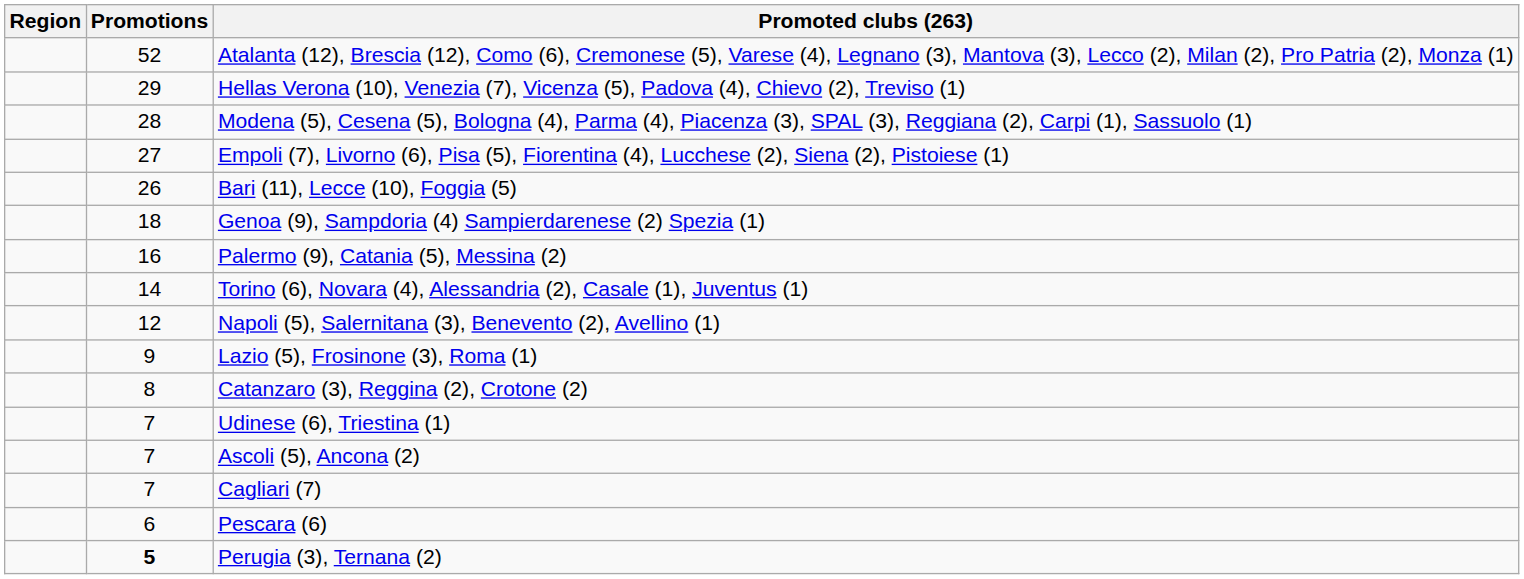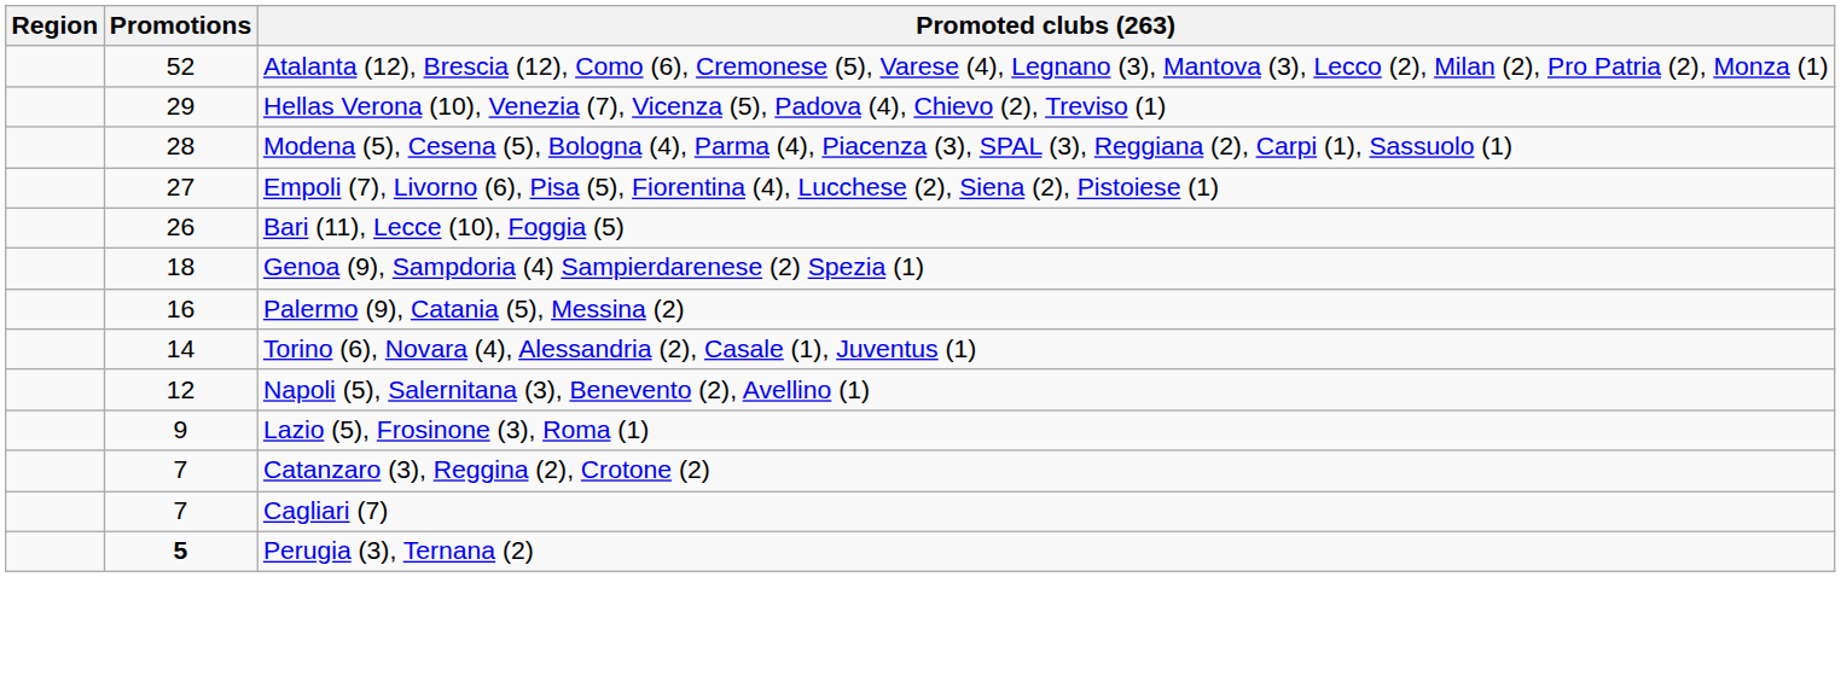 <table class="wikitable">
 <tr>
 <th>Region</th>
 <th>Promotions</th>
 <th>Promoted clubs (263)</th>
 </tr>
 <tr>
 <td></td>
 <td style="text-align: center;">52</td>
 <td><a href='#'>Atalanta</a> (12), <a href='#'>Brescia</a> (12), <a href='#'>Como</a> (6), <a href='#'>Cremonese</a> (5), <a href='#'>Varese</a> (4), <a href='#'>Legnano</a> (3), <a href='#'>Mantova</a> (3), <a href='#'>Lecco</a> (2), <a href='#'>Milan</a> (2), <a href='#'>Pro Patria</a> (2), <a href='#'>Monza</a> (1)</td>
 </tr>
 <tr>
 <td></td>
 <td style="text-align: center;">29</td>
 <td><a href='#'>Hellas Verona</a> (10), <a href='#'>Venezia</a> (7), <a href='#'>Vicenza</a> (5), <a href='#'>Padova</a> (4), <a href='#'>Chievo</a> (2), <a href='#'>Treviso</a> (1)</td>
 </tr>
 <tr>
 <td></td>
 <td style="text-align: center;">28</td>
 <td><a href='#'>Modena</a> (5), <a href='#'>Cesena</a> (5), <a href='#'>Bologna</a> (4), <a href='#'>Parma</a> (4), <a href='#'>Piacenza</a> (3), <a href='#'>SPAL</a> (3), <a href='#'>Reggiana</a> (2), <a href='#'>Carpi</a> (1), <a href='#'>Sassuolo</a> (1)</td>
 </tr>
 <tr>
 <td></td>
 <td style="text-align: center;">27</td>
 <td><a href='#'>Empoli</a> (7), <a href='#'>Livorno</a> (6), <a href='#'>Pisa</a> (5), <a href='#'>Fiorentina</a> (4), <a href='#'>Lucchese</a> (2), <a href='#'>Siena</a> (2), <a href='#'>Pistoiese</a> (1)</td>
 </tr>
 <tr>
 <td></td>
 <td style="text-align: center;">26</td>
 <td><a href='#'>Bari</a> (11), <a href='#'>Lecce</a> (10), <a href='#'>Foggia</a> (5)</td>
 </tr>
 <tr>
 <td></td>
 <td style="text-align: center;">18</td>
 <td><a href='#'>Genoa</a> (9), <a href='#'>Sampdoria</a> (4) <a href='#'>Sampierdarenese</a> (2) <a href='#'>Spezia</a> (1)</td>
 </tr>
 <tr>
 <td></td>
 <td style="text-align: center;">16</td>
 <td><a href='#'>Palermo</a> (9), <a href='#'>Catania</a> (5), <a href='#'>Messina</a> (2)</td>
 </tr>
 <tr>
 <td></td>
 <td style="text-align: center;">14</td>
 <td><a href='#'>Torino</a> (6), <a href='#'>Novara</a> (4), <a href='#'>Alessandria</a> (2), <a href='#'>Casale</a> (1), <a href='#'>Juventus</a> (1)</td>
 </tr>
 <tr>
 <td></td>
 <td style="text-align: center;">12</td>
 <td><a href='#'>Napoli</a> (5), <a href='#'>Salernitana</a> (3), <a href='#'>Benevento</a> (2), <a href='#'>Avellino</a> (1)</td>
 </tr>
 <tr>
 <td></td>
 <td style="text-align: center;">9</td>
 <td><a href='#'>Lazio</a> (5), <a href='#'>Frosinone</a> (3), <a href='#'>Roma</a> (1)</td>
 </tr>
 <tr>
 <td></td>
-<td style="text-align: center;">8</td>
+<td style="text-align: center;">7</td>
 <td><a href='#'>Catanzaro</a> (3), <a href='#'>Reggina</a> (2), <a href='#'>Crotone</a> (2)</td>
-</tr>
-<tr>
-<td></td>
-<td style="text-align: center;">7</td>
-<td><a href='#'>Udinese</a> (6), <a href='#'>Triestina</a> (1)</td>
-</tr>
-<tr>
-<td></td>
-<td style="text-align: center;">7</td>
-<td><a href='#'>Ascoli</a> (5), <a href='#'>Ancona</a> (2)</td>
 </tr>
 <tr>
 <td></td>
 <td style="text-align: center;">7</td>
 <td><a href='#'>Cagliari</a> (7)</td>
 </tr>
 <tr>
 <td></td>
-<td style="text-align: center;">6</td>
-<td><a href='#'>Pescara</a> (6)</td>
-</tr>
-<tr>
-<td></td>
 <td style="text-align: center;"><strong>5</strong></td>
 <td><a href='#'>Perugia</a> (3), <a href='#'>Ternana</a> (2)</td>
 </tr>
 </table>
